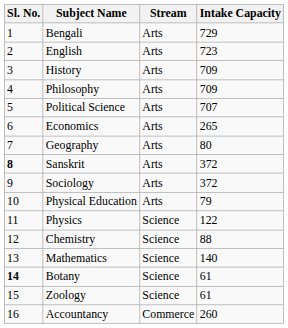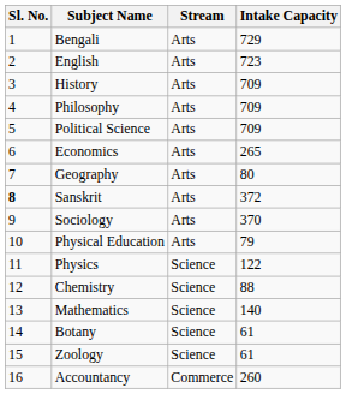 <table class="wikitable sortable mw-collapsible">
 <tr>
 <th>Sl. No.</th>
 <th>Subject Name</th>
 <th>Stream</th>
 <th>Intake Capacity</th>
 </tr>
 <tr>
 <td>1</td>
 <td>Bengali</td>
 <td>Arts</td>
 <td>729</td>
 </tr>
 <tr>
 <td>2</td>
 <td>English</td>
 <td>Arts</td>
 <td>723</td>
 </tr>
 <tr>
 <td>3</td>
 <td>History</td>
 <td>Arts</td>
 <td>709</td>
 </tr>
 <tr>
 <td>4</td>
 <td>Philosophy</td>
 <td>Arts</td>
 <td>709</td>
 </tr>
 <tr>
 <td>5</td>
 <td>Political Science</td>
 <td>Arts</td>
-<td>707</td>
+<td>709</td>
 </tr>
 <tr>
 <td>6</td>
 <td>Economics</td>
 <td>Arts</td>
 <td>265</td>
 </tr>
 <tr>
 <td>7</td>
 <td>Geography</td>
 <td>Arts</td>
 <td>80</td>
 </tr>
 <tr>
 <td><strong>8</strong></td>
 <td>Sanskrit</td>
 <td>Arts</td>
 <td>372</td>
 </tr>
 <tr>
 <td>9</td>
 <td>Sociology</td>
 <td>Arts</td>
-<td>372</td>
+<td>370</td>
 </tr>
 <tr>
 <td>10</td>
 <td>Physical Education</td>
 <td>Arts</td>
 <td>79</td>
 </tr>
 <tr>
 <td>11</td>
 <td>Physics</td>
 <td>Science</td>
 <td>122</td>
 </tr>
 <tr>
 <td>12</td>
 <td>Chemistry</td>
 <td>Science</td>
 <td>88</td>
 </tr>
 <tr>
 <td>13</td>
 <td>Mathematics</td>
 <td>Science</td>
 <td>140</td>
 </tr>
 <tr>
-<td><strong>14</strong></td>
+<td>14</td>
 <td>Botany</td>
 <td>Science</td>
 <td>61</td>
 </tr>
 <tr>
 <td>15</td>
 <td>Zoology</td>
 <td>Science</td>
 <td>61</td>
 </tr>
 <tr>
 <td>16</td>
 <td>Accountancy</td>
 <td>Commerce</td>
 <td>260</td>
 </tr>
 </table>
